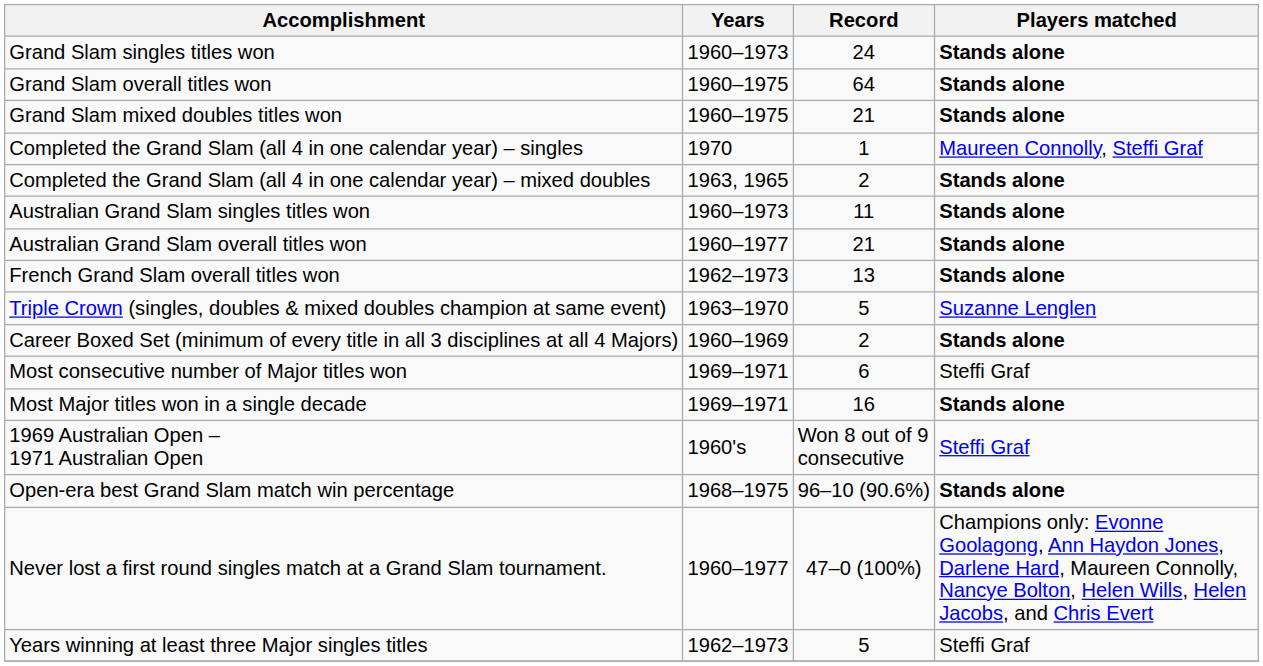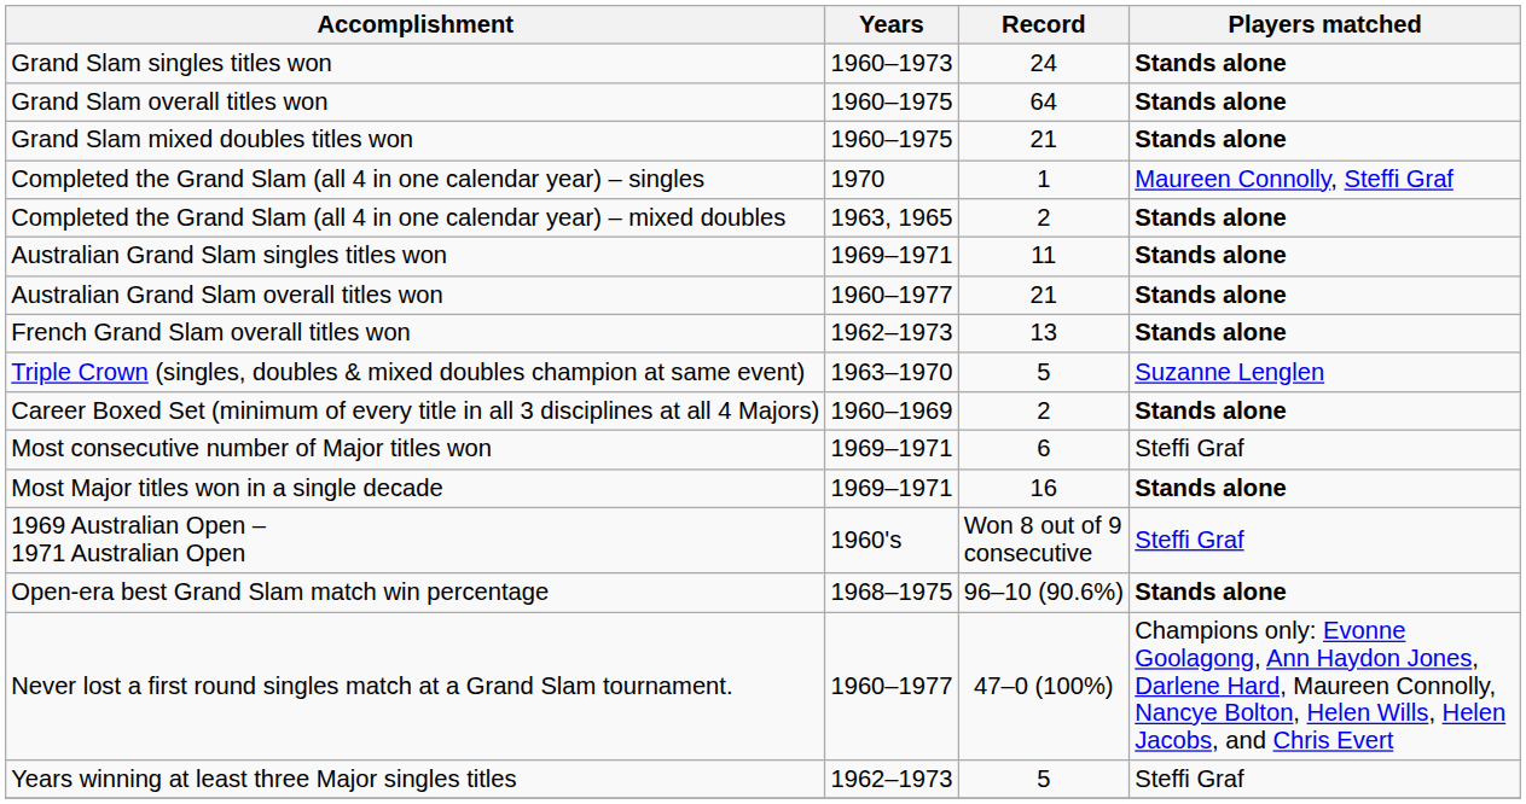 <table class="wikitable collapsible collapsed">
 <tr>
 <th>Accomplishment</th>
 <th>Years</th>
 <th>Record</th>
 <th width="250">Players matched</th>
 </tr>
 <tr>
 <td>Grand Slam singles titles won</td>
 <td>1960–1973</td>
 <td style="text-align:center;">24</td>
 <td><strong>Stands alone</strong></td>
 </tr>
 <tr>
 <td>Grand Slam overall titles won</td>
 <td>1960–1975</td>
 <td style="text-align:center;">64</td>
 <td><strong>Stands alone</strong></td>
 </tr>
 <tr>
 <td>Grand Slam mixed doubles titles won</td>
 <td>1960–1975</td>
 <td style="text-align:center;">21</td>
 <td><strong>Stands alone</strong></td>
 </tr>
 <tr>
 <td>Completed the Grand Slam (all 4 in one calendar year) – singles</td>
 <td>1970</td>
 <td style="text-align:center;">1</td>
 <td><a href='#'>Maureen Connolly</a>, <a href='#'>Steffi Graf</a></td>
 </tr>
 <tr>
 <td>Completed the Grand Slam (all 4 in one calendar year) – mixed doubles</td>
 <td>1963, 1965</td>
 <td style="text-align:center;">2</td>
 <td><strong>Stands alone</strong></td>
 </tr>
 <tr>
 <td>Australian Grand Slam singles titles won</td>
-<td>1960–1973</td>
+<td>1969–1971</td>
 <td style="text-align:center;">11</td>
 <td><strong>Stands alone</strong></td>
 </tr>
 <tr>
 <td>Australian Grand Slam overall titles won</td>
 <td>1960–1977</td>
 <td style="text-align:center;">21</td>
 <td><strong>Stands alone</strong></td>
 </tr>
 <tr>
 <td>French Grand Slam overall titles won</td>
 <td>1962–1973</td>
 <td style="text-align:center;">13</td>
 <td><strong>Stands alone</strong></td>
 </tr>
 <tr>
 <td><a href='#'>Triple Crown</a> (singles, doubles & mixed doubles champion at same event)</td>
 <td>1963–1970</td>
 <td style="text-align:center;">5</td>
 <td><a href='#'>Suzanne Lenglen</a></td>
 </tr>
 <tr>
 <td>Career Boxed Set (minimum of every title in all 3 disciplines at all 4 Majors)</td>
 <td>1960–1969</td>
 <td style="text-align:center;">2</td>
 <td><strong>Stands alone</strong></td>
 </tr>
 <tr>
 <td>Most consecutive number of Major titles won</td>
 <td>1969–1971</td>
 <td style="text-align:center;">6</td>
 <td>Steffi Graf</td>
 </tr>
 <tr>
 <td>Most Major titles won in a single decade</td>
 <td>1969–1971</td>
 <td style="text-align:center;">16</td>
 <td><strong>Stands alone</strong></td>
 </tr>
 <tr>
 <td>1969 Australian Open –<br> 1971 Australian Open</td>
 <td>1960's</td>
 <td>Won 8 out of 9<br>consecutive</td>
 <td><a href='#'>Steffi Graf</a></td>
 </tr>
 <tr>
 <td>Open-era best Grand Slam match win percentage</td>
 <td>1968–1975</td>
 <td style="text-align:center;">96–10 (90.6%)</td>
 <td><strong>Stands alone</strong></td>
 </tr>
 <tr>
 <td>Never lost a first round singles match at a Grand Slam tournament.</td>
 <td>1960–1977</td>
 <td style="text-align:center;">47–0 (100%)</td>
 <td>Champions only: <a href='#'>Evonne Goolagong</a>, <a href='#'>Ann Haydon Jones</a>, <a href='#'>Darlene Hard</a>, Maureen Connolly, <a href='#'>Nancye Bolton</a>, <a href='#'>Helen Wills</a>, <a href='#'>Helen Jacobs</a>, and <a href='#'>Chris Evert</a></td>
 </tr>
 <tr>
 <td>Years winning at least three Major singles titles</td>
 <td>1962–1973</td>
 <td style="text-align:center;">5</td>
 <td>Steffi Graf</td>
 </tr>
 <tr>
 </tr>
 </table>
